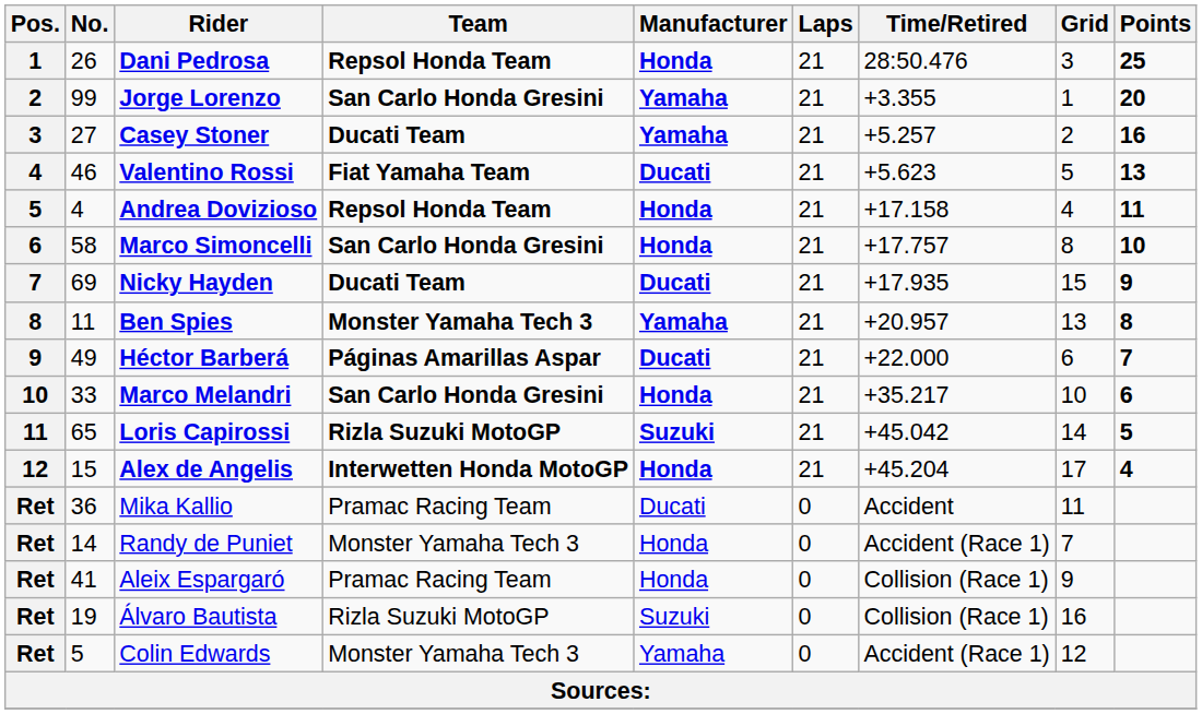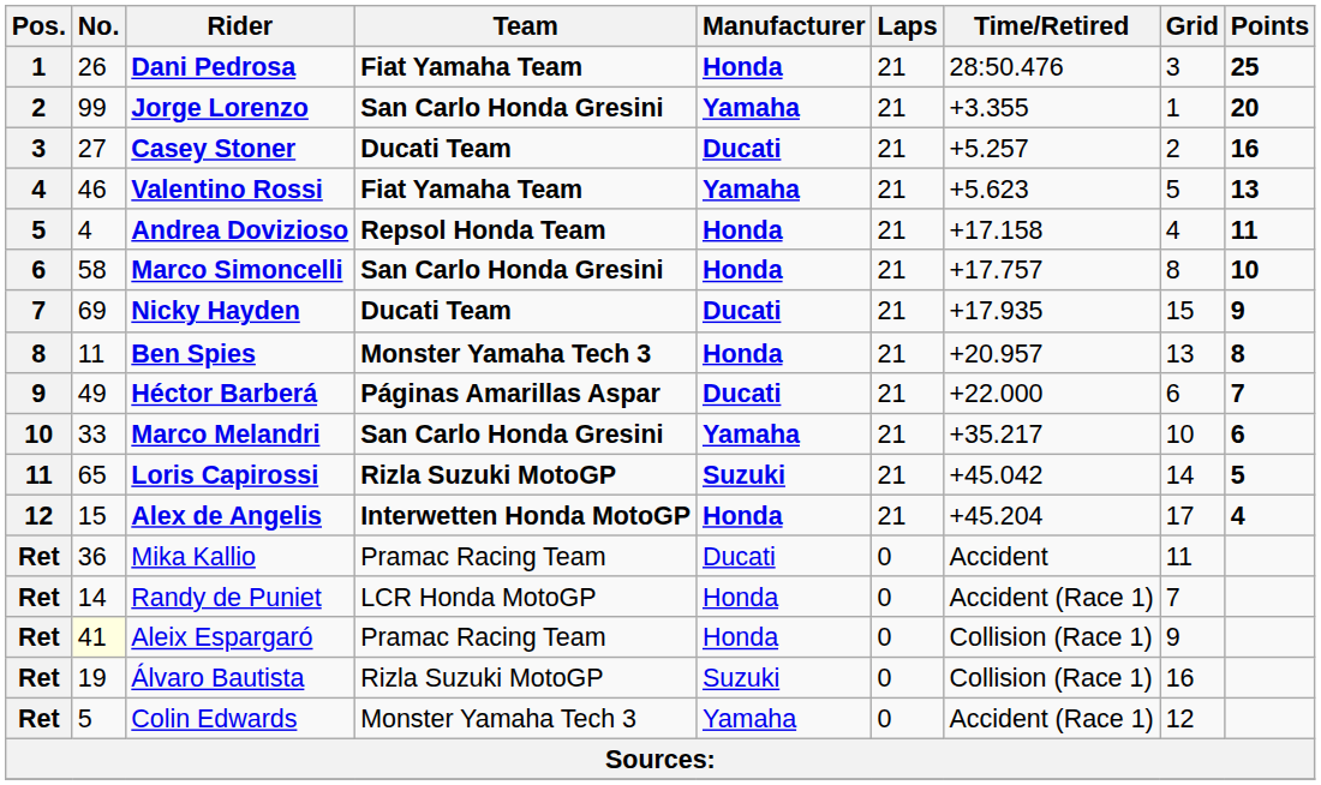 <table class="wikitable" style="font-size: 95%;">
 <tr>
 <th>Pos.</th>
 <th>No.</th>
 <th>Rider</th>
 <th>Team</th>
 <th>Manufacturer</th>
 <th>Laps</th>
 <th>Time/Retired</th>
 <th>Grid</th>
 <th>Points</th>
 </tr>
 <tr>
 <th>1</th>
 <td>26</td>
 <td> <strong><a href='#'>Dani Pedrosa</a></strong></td>
-<td><strong>Repsol Honda Team</strong></td>
+<td><strong>Fiat Yamaha Team</strong></td>
 <td><strong><a href='#'>Honda</a></strong></td>
 <td>21</td>
 <td>28:50.476</td>
 <td>3</td>
 <td><strong>25</strong></td>
 </tr>
 <tr>
 <th>2</th>
 <td>99</td>
 <td> <strong><a href='#'>Jorge Lorenzo</a></strong></td>
 <td><strong>San Carlo Honda Gresini</strong></td>
 <td><strong><a href='#'>Yamaha</a></strong></td>
 <td>21</td>
 <td>+3.355</td>
 <td>1</td>
 <td><strong>20</strong></td>
 </tr>
 <tr>
 <th>3</th>
 <td>27</td>
 <td> <strong><a href='#'>Casey Stoner</a></strong></td>
 <td><strong>Ducati Team</strong></td>
-<td><strong><a href='#'>Yamaha</a></strong></td>
+<td><strong><a href='#'>Ducati</a></strong></td>
 <td>21</td>
 <td>+5.257</td>
 <td>2</td>
 <td><strong>16</strong></td>
 </tr>
 <tr>
 <th>4</th>
 <td>46</td>
 <td> <strong><a href='#'>Valentino Rossi</a></strong></td>
 <td><strong>Fiat Yamaha Team</strong></td>
-<td><strong><a href='#'>Ducati</a></strong></td>
+<td><strong><a href='#'>Yamaha</a></strong></td>
 <td>21</td>
 <td>+5.623</td>
 <td>5</td>
 <td><strong>13</strong></td>
 </tr>
 <tr>
 <th>5</th>
 <td>4</td>
 <td> <strong><a href='#'>Andrea Dovizioso</a></strong></td>
 <td><strong>Repsol Honda Team</strong></td>
 <td><strong><a href='#'>Honda</a></strong></td>
 <td>21</td>
 <td>+17.158</td>
 <td>4</td>
 <td><strong>11</strong></td>
 </tr>
 <tr>
 <th>6</th>
 <td>58</td>
 <td> <strong><a href='#'>Marco Simoncelli</a></strong></td>
 <td><strong>San Carlo Honda Gresini</strong></td>
 <td><strong><a href='#'>Honda</a></strong></td>
 <td>21</td>
 <td>+17.757</td>
 <td>8</td>
 <td><strong>10</strong></td>
 </tr>
 <tr>
 <th>7</th>
 <td>69</td>
 <td> <strong><a href='#'>Nicky Hayden</a></strong></td>
 <td><strong>Ducati Team</strong></td>
 <td><strong><a href='#'>Ducati</a></strong></td>
 <td>21</td>
 <td>+17.935</td>
 <td>15</td>
 <td><strong>9</strong></td>
 </tr>
 <tr>
 <th>8</th>
 <td>11</td>
 <td> <strong><a href='#'>Ben Spies</a></strong></td>
 <td><strong>Monster Yamaha Tech 3</strong></td>
-<td><strong><a href='#'>Yamaha</a></strong></td>
+<td><strong><a href='#'>Honda</a></strong></td>
 <td>21</td>
 <td>+20.957</td>
 <td>13</td>
 <td><strong>8</strong></td>
 </tr>
 <tr>
 <th>9</th>
 <td>49</td>
 <td> <strong><a href='#'>Héctor Barberá</a></strong></td>
 <td><strong>Páginas Amarillas Aspar</strong></td>
 <td><strong><a href='#'>Ducati</a></strong></td>
 <td>21</td>
 <td>+22.000</td>
 <td>6</td>
 <td><strong>7</strong></td>
 </tr>
 <tr>
 <th>10</th>
 <td>33</td>
 <td> <strong><a href='#'>Marco Melandri</a></strong></td>
 <td><strong>San Carlo Honda Gresini</strong></td>
-<td><strong><a href='#'>Honda</a></strong></td>
+<td><strong><a href='#'>Yamaha</a></strong></td>
 <td>21</td>
 <td>+35.217</td>
 <td>10</td>
 <td><strong>6</strong></td>
 </tr>
 <tr>
 <th>11</th>
 <td>65</td>
 <td> <strong><a href='#'>Loris Capirossi</a></strong></td>
 <td><strong>Rizla Suzuki MotoGP</strong></td>
 <td><strong><a href='#'>Suzuki</a></strong></td>
 <td>21</td>
 <td>+45.042</td>
 <td>14</td>
 <td><strong>5</strong></td>
 </tr>
 <tr>
 <th>12</th>
 <td>15</td>
 <td> <strong><a href='#'>Alex de Angelis</a></strong></td>
 <td><strong>Interwetten Honda MotoGP</strong></td>
 <td><strong><a href='#'>Honda</a></strong></td>
 <td>21</td>
 <td>+45.204</td>
 <td>17</td>
 <td><strong>4</strong></td>
 </tr>
 <tr>
 <th>Ret</th>
 <td>36</td>
 <td> <a href='#'>Mika Kallio</a></td>
 <td>Pramac Racing Team</td>
 <td><a href='#'>Ducati</a></td>
 <td>0</td>
 <td>Accident</td>
 <td>11</td>
 <td></td>
 </tr>
 <tr>
 <th>Ret</th>
 <td>14</td>
 <td> <a href='#'>Randy de Puniet</a></td>
-<td>Monster Yamaha Tech 3</td>
+<td>LCR Honda MotoGP</td>
 <td><a href='#'>Honda</a></td>
 <td>0</td>
 <td>Accident (Race 1)</td>
 <td>7</td>
 <td></td>
 </tr>
 <tr>
 <th>Ret</th>
-<td>41</td>
+<td style="background: lightyellow;">41</td>
 <td> <a href='#'>Aleix Espargaró</a></td>
 <td>Pramac Racing Team</td>
 <td><a href='#'>Honda</a></td>
 <td>0</td>
 <td>Collision (Race 1)</td>
 <td>9</td>
 <td></td>
 </tr>
 <tr>
 <th>Ret</th>
 <td>19</td>
 <td> <a href='#'>Álvaro Bautista</a></td>
 <td>Rizla Suzuki MotoGP</td>
 <td><a href='#'>Suzuki</a></td>
 <td>0</td>
 <td>Collision (Race 1)</td>
 <td>16</td>
 <td></td>
 </tr>
 <tr>
 <th>Ret</th>
 <td>5</td>
 <td> <a href='#'>Colin Edwards</a></td>
 <td>Monster Yamaha Tech 3</td>
 <td><a href='#'>Yamaha</a></td>
 <td>0</td>
 <td>Accident (Race 1)</td>
 <td>12</td>
 <td></td>
 </tr>
 <tr>
 <th colspan=9>Sources: </th>
 </tr>
 <tr>
 </tr>
 </table>
